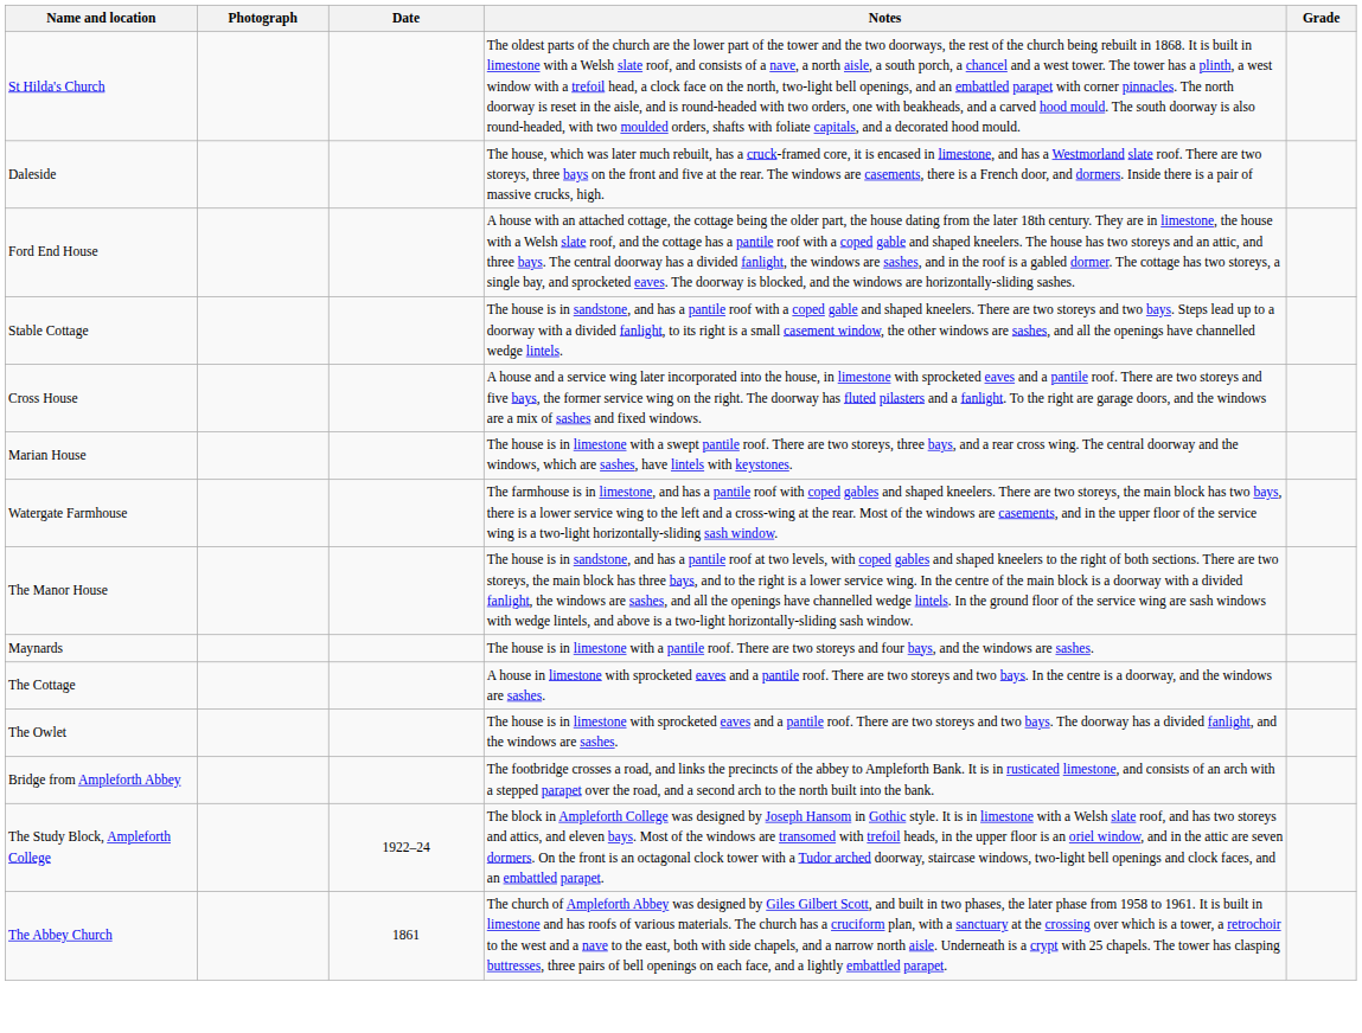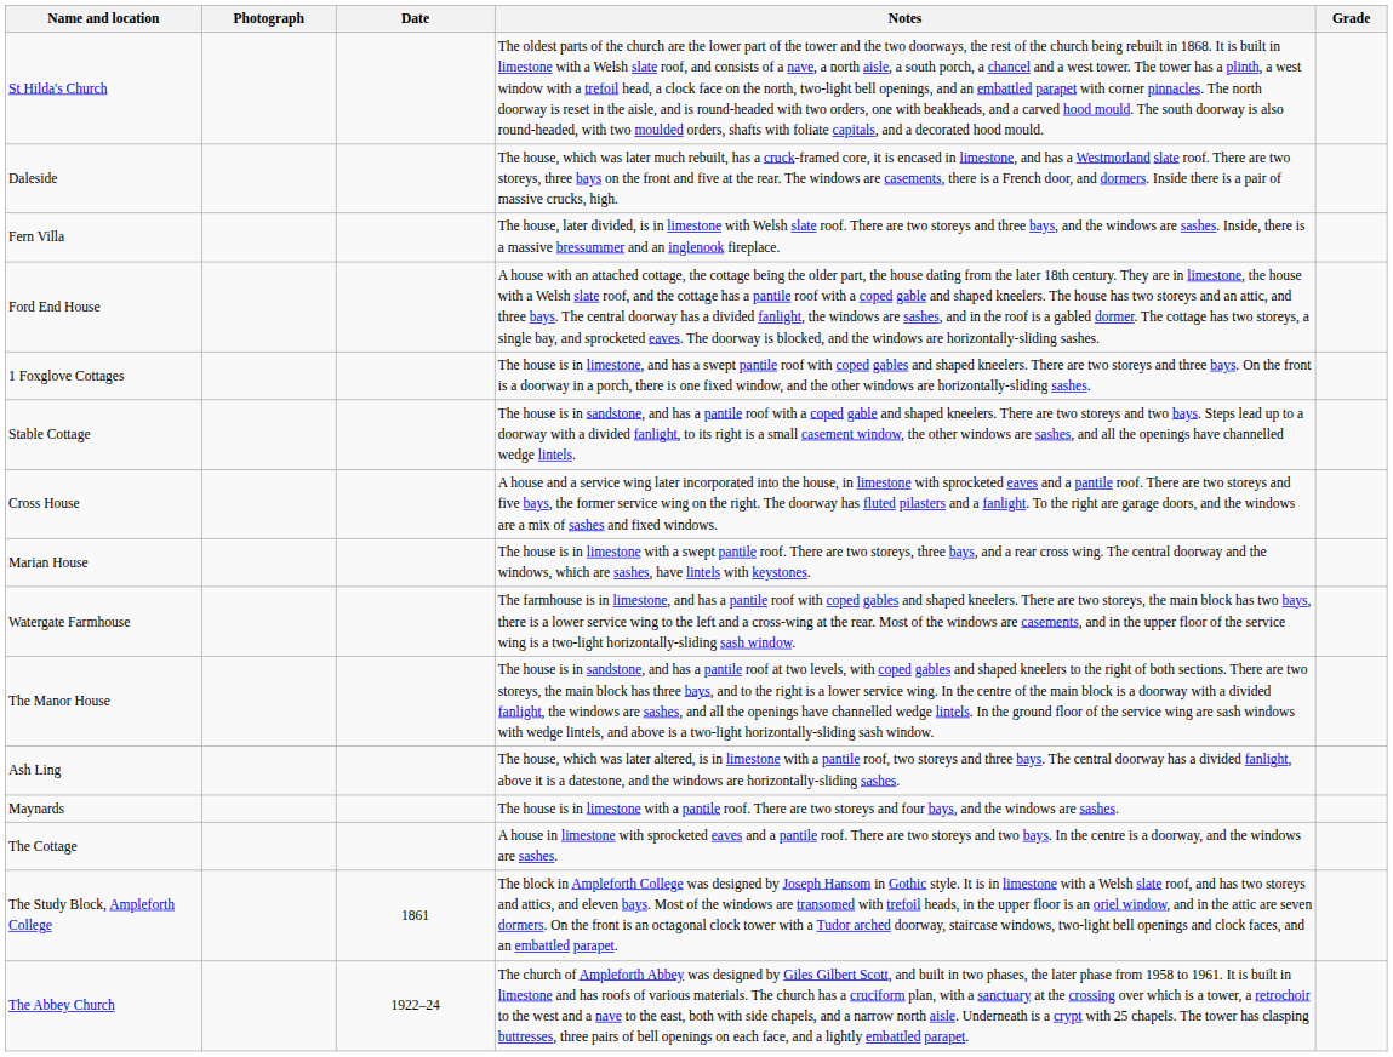 <table class="wikitable sortable plainrowheaders" style="width:100%; border:0px; text-align:left; line-height:150%">
 <tr>
 <th scope="col"  style="width:150px">Name and location</th>
 <th scope="col"  style="width:100px" class="unsortable">Photograph</th>
 <th scope="col"  style="width:120px">Date</th>
 <th scope="col"  style="width:650px" class="unsortable">Notes</th>
 <th scope="col"  style="width:50px">Grade</th>
 </tr>
 <tr>
 <td><a href='#'>St Hilda's Church</a><br><small></small></td>
 <td></td>
 <td align="center"></td>
 <td>The oldest parts of the church are the lower part of the tower and the two doorways, the rest of the church being rebuilt in 1868.  It is built in <a href='#'>limestone</a> with a Welsh <a href='#'>slate</a> roof, and consists of a <a href='#'>nave</a>, a north <a href='#'>aisle</a>, a south porch, a <a href='#'>chancel</a> and a west tower.  The tower has a <a href='#'>plinth</a>, a west window with a <a href='#'>trefoil</a> head, a clock face on the north, two-light bell openings, and an <a href='#'>embattled</a> <a href='#'>parapet</a> with corner <a href='#'>pinnacles</a>.  The north doorway is reset in the aisle, and is round-headed with two orders, one with beakheads, and a carved <a href='#'>hood mould</a>.  The south doorway is also round-headed, with two <a href='#'>moulded</a> orders, shafts with foliate <a href='#'>capitals</a>, and a decorated hood mould.</td>
 <td align="center" ></td>
 </tr>
 <tr>
 <td>Daleside<br><small></small></td>
 <td></td>
 <td align="center"></td>
 <td>The house, which was later much rebuilt, has a <a href='#'>cruck</a>-framed core, it is encased in <a href='#'>limestone</a>, and has a <a href='#'>Westmorland</a> <a href='#'>slate</a> roof.  There are two storeys, three <a href='#'>bays</a> on the front and five at the rear.  The windows are <a href='#'>casements</a>, there is a French door, and <a href='#'>dormers</a>.  Inside there is a pair of massive crucks,  high.</td>
 <td align="center" ></td>
 </tr>
 <tr>
+<td>Fern Villa<br><small></small></td>
+<td></td>
+<td align="center"></td>
+<td>The house, later divided, is in <a href='#'>limestone</a> with Welsh <a href='#'>slate</a> roof.  There are two storeys and three <a href='#'>bays</a>, and the windows are <a href='#'>sashes</a>.  Inside, there is a massive <a href='#'>bressummer</a> and an <a href='#'>inglenook</a> fireplace.</td>
+<td align="center" ></td>
+</tr>
+<tr>
 <td>Ford End House<br><small></small></td>
 <td></td>
 <td align="center"></td>
 <td>A house with an attached cottage, the cottage being the older part, the house dating from the later 18th century.  They are in <a href='#'>limestone</a>, the house with a Welsh <a href='#'>slate</a> roof, and the cottage has a <a href='#'>pantile</a> roof with a <a href='#'>coped</a> <a href='#'>gable</a> and shaped kneelers.  The house has two storeys and an attic, and three <a href='#'>bays</a>.  The central doorway has a divided <a href='#'>fanlight</a>, the windows are <a href='#'>sashes</a>, and in the roof is a gabled <a href='#'>dormer</a>.  The cottage has two storeys, a single bay, and sprocketed <a href='#'>eaves</a>.  The doorway is blocked, and the windows are horizontally-sliding sashes.</td>
+<td align="center" ></td>
+</tr>
+<tr>
+<td>1 Foxglove Cottages<br><small></small></td>
+<td></td>
+<td align="center"></td>
+<td>The house is in <a href='#'>limestone</a>, and has a swept <a href='#'>pantile</a> roof with <a href='#'>coped</a> <a href='#'>gables</a> and shaped kneelers.  There are two storeys and three <a href='#'>bays</a>.  On the front is a doorway in a porch, there is one fixed window, and the other windows are horizontally-sliding <a href='#'>sashes</a>.</td>
 <td align="center" ></td>
 </tr>
 <tr>
 <td>Stable Cottage<br><small></small></td>
 <td></td>
 <td align="center"></td>
 <td>The house is in <a href='#'>sandstone</a>, and has a <a href='#'>pantile</a> roof with a <a href='#'>coped</a> <a href='#'>gable</a> and shaped kneelers.  There are two storeys and two <a href='#'>bays</a>.  Steps lead up to a doorway with a divided <a href='#'>fanlight</a>, to its right is a small <a href='#'>casement window</a>, the other windows are <a href='#'>sashes</a>, and all the openings have channelled wedge <a href='#'>lintels</a>.</td>
 <td align="center" ></td>
 </tr>
 <tr>
 <td>Cross House<br><small></small></td>
 <td></td>
 <td align="center"></td>
 <td>A house and a service wing later incorporated into the house, in <a href='#'>limestone</a> with sprocketed <a href='#'>eaves</a> and a <a href='#'>pantile</a> roof.  There are two storeys and five <a href='#'>bays</a>, the former service wing on the right.  The doorway has <a href='#'>fluted</a> <a href='#'>pilasters</a> and a <a href='#'>fanlight</a>.  To the right are garage doors, and the windows are a mix of <a href='#'>sashes</a> and fixed windows.</td>
 <td align="center" ></td>
 </tr>
 <tr>
 <td>Marian House<br><small></small></td>
 <td></td>
 <td align="center"></td>
 <td>The house is in <a href='#'>limestone</a> with a swept <a href='#'>pantile</a> roof.  There are two storeys, three <a href='#'>bays</a>, and a rear cross wing.  The central doorway and the windows, which are <a href='#'>sashes</a>, have <a href='#'>lintels</a> with <a href='#'>keystones</a>.</td>
 <td align="center" ></td>
 </tr>
 <tr>
 <td>Watergate Farmhouse<br><small></small></td>
 <td></td>
 <td align="center"></td>
 <td>The farmhouse is in <a href='#'>limestone</a>, and has a <a href='#'>pantile</a> roof with <a href='#'>coped</a> <a href='#'>gables</a> and shaped kneelers.  There are two storeys, the main block has two <a href='#'>bays</a>, there is a lower service wing to the left and a cross-wing at the rear.  Most of the windows are <a href='#'>casements</a>, and in the upper floor of the service wing is a two-light horizontally-sliding <a href='#'>sash window</a>.</td>
 <td align="center" ></td>
 </tr>
 <tr>
 <td>The Manor House<br><small></small></td>
 <td></td>
 <td align="center"></td>
 <td>The house is in <a href='#'>sandstone</a>, and has a <a href='#'>pantile</a> roof at two levels, with <a href='#'>coped</a> <a href='#'>gables</a> and shaped kneelers to the right of both sections.  There are two storeys, the main block has three <a href='#'>bays</a>, and to the right is a lower service wing.  In the centre of the main block is a doorway with a divided <a href='#'>fanlight</a>, the windows are <a href='#'>sashes</a>, and all the openings have channelled wedge <a href='#'>lintels</a>.  In the ground floor of the service wing are sash windows with wedge lintels, and above is a two-light horizontally-sliding sash window.</td>
 <td align="center" ></td>
 </tr>
 <tr>
+<td>Ash Ling<br><small></small></td>
+<td></td>
+<td align="center"></td>
+<td>The house, which was later altered, is in <a href='#'>limestone</a> with a <a href='#'>pantile</a> roof, two storeys and three <a href='#'>bays</a>.  The central doorway has a divided <a href='#'>fanlight</a>, above it is a datestone, and the windows are horizontally-sliding <a href='#'>sashes</a>.</td>
+<td align="center" ></td>
+</tr>
+<tr>
 <td>Maynards<br><small></small></td>
 <td></td>
 <td align="center"></td>
 <td>The house is in <a href='#'>limestone</a> with a <a href='#'>pantile</a> roof.  There are two storeys and four <a href='#'>bays</a>, and the windows are <a href='#'>sashes</a>.</td>
 <td align="center" ></td>
 </tr>
 <tr>
 <td>The Cottage<br><small></small></td>
 <td></td>
 <td align="center"></td>
 <td>A house in <a href='#'>limestone</a> with sprocketed <a href='#'>eaves</a> and a <a href='#'>pantile</a> roof.  There are two storeys and two <a href='#'>bays</a>.  In the centre is a doorway, and the windows are <a href='#'>sashes</a>.</td>
 <td align="center" ></td>
 </tr>
 <tr>
-<td>The Owlet<br><small></small></td>
-<td></td>
-<td align="center"></td>
-<td>The house is in <a href='#'>limestone</a> with sprocketed <a href='#'>eaves</a> and a <a href='#'>pantile</a> roof.  There are two storeys and two <a href='#'>bays</a>.  The doorway has a divided <a href='#'>fanlight</a>, and the windows are <a href='#'>sashes</a>.</td>
-<td align="center" ></td>
-</tr>
-<tr>
-<td>Bridge from <a href='#'>Ampleforth Abbey</a><br><small></small></td>
-<td></td>
-<td align="center"></td>
-<td>The footbridge crosses a road, and links the precincts of the abbey to Ampleforth Bank.  It is in <a href='#'>rusticated</a> <a href='#'>limestone</a>, and consists of an arch with a stepped <a href='#'>parapet</a> over the road, and a second arch to the north built into the bank.</td>
-<td align="center" ></td>
-</tr>
-<tr>
 <td>The Study Block, <a href='#'>Ampleforth College</a><br><small></small></td>
 <td></td>
-<td align="center">1922–24</td>
+<td align="center">1861</td>
 <td>The block in <a href='#'>Ampleforth College</a> was designed by <a href='#'>Joseph Hansom</a> in <a href='#'>Gothic</a> style.  It is in <a href='#'>limestone</a> with a Welsh <a href='#'>slate</a> roof, and has two storeys and attics, and eleven <a href='#'>bays</a>.  Most of the windows are <a href='#'>transomed</a> with <a href='#'>trefoil</a> heads, in the upper floor is an <a href='#'>oriel window</a>, and in the attic are seven <a href='#'>dormers</a>.  On the front is an octagonal clock tower with a <a href='#'>Tudor arched</a> doorway, staircase windows, two-light bell openings and clock faces, and an <a href='#'>embattled</a> <a href='#'>parapet</a>.</td>
 <td align="center" ></td>
 </tr>
 <tr>
 <td><a href='#'>The Abbey Church</a><br><small></small></td>
 <td></td>
-<td align="center">1861</td>
+<td align="center">1922–24</td>
 <td>The church of <a href='#'>Ampleforth Abbey</a> was designed by <a href='#'>Giles Gilbert Scott</a>, and built in two phases, the later phase from 1958 to 1961.  It is built in <a href='#'>limestone</a> and has roofs of various materials.  The church has a <a href='#'>cruciform</a> plan, with a <a href='#'>sanctuary</a> at the <a href='#'>crossing</a> over which is a tower, a <a href='#'>retrochoir</a> to the west and a <a href='#'>nave</a> to the east, both with side chapels, and a narrow north <a href='#'>aisle</a>.  Underneath is a <a href='#'>crypt</a> with 25 chapels.  The tower has clasping <a href='#'>buttresses</a>, three pairs of bell openings on each face, and a lightly <a href='#'>embattled</a> <a href='#'>parapet</a>.</td>
 <td align="center" ></td>
 </tr>
 <tr>
 </tr>
 </table>
